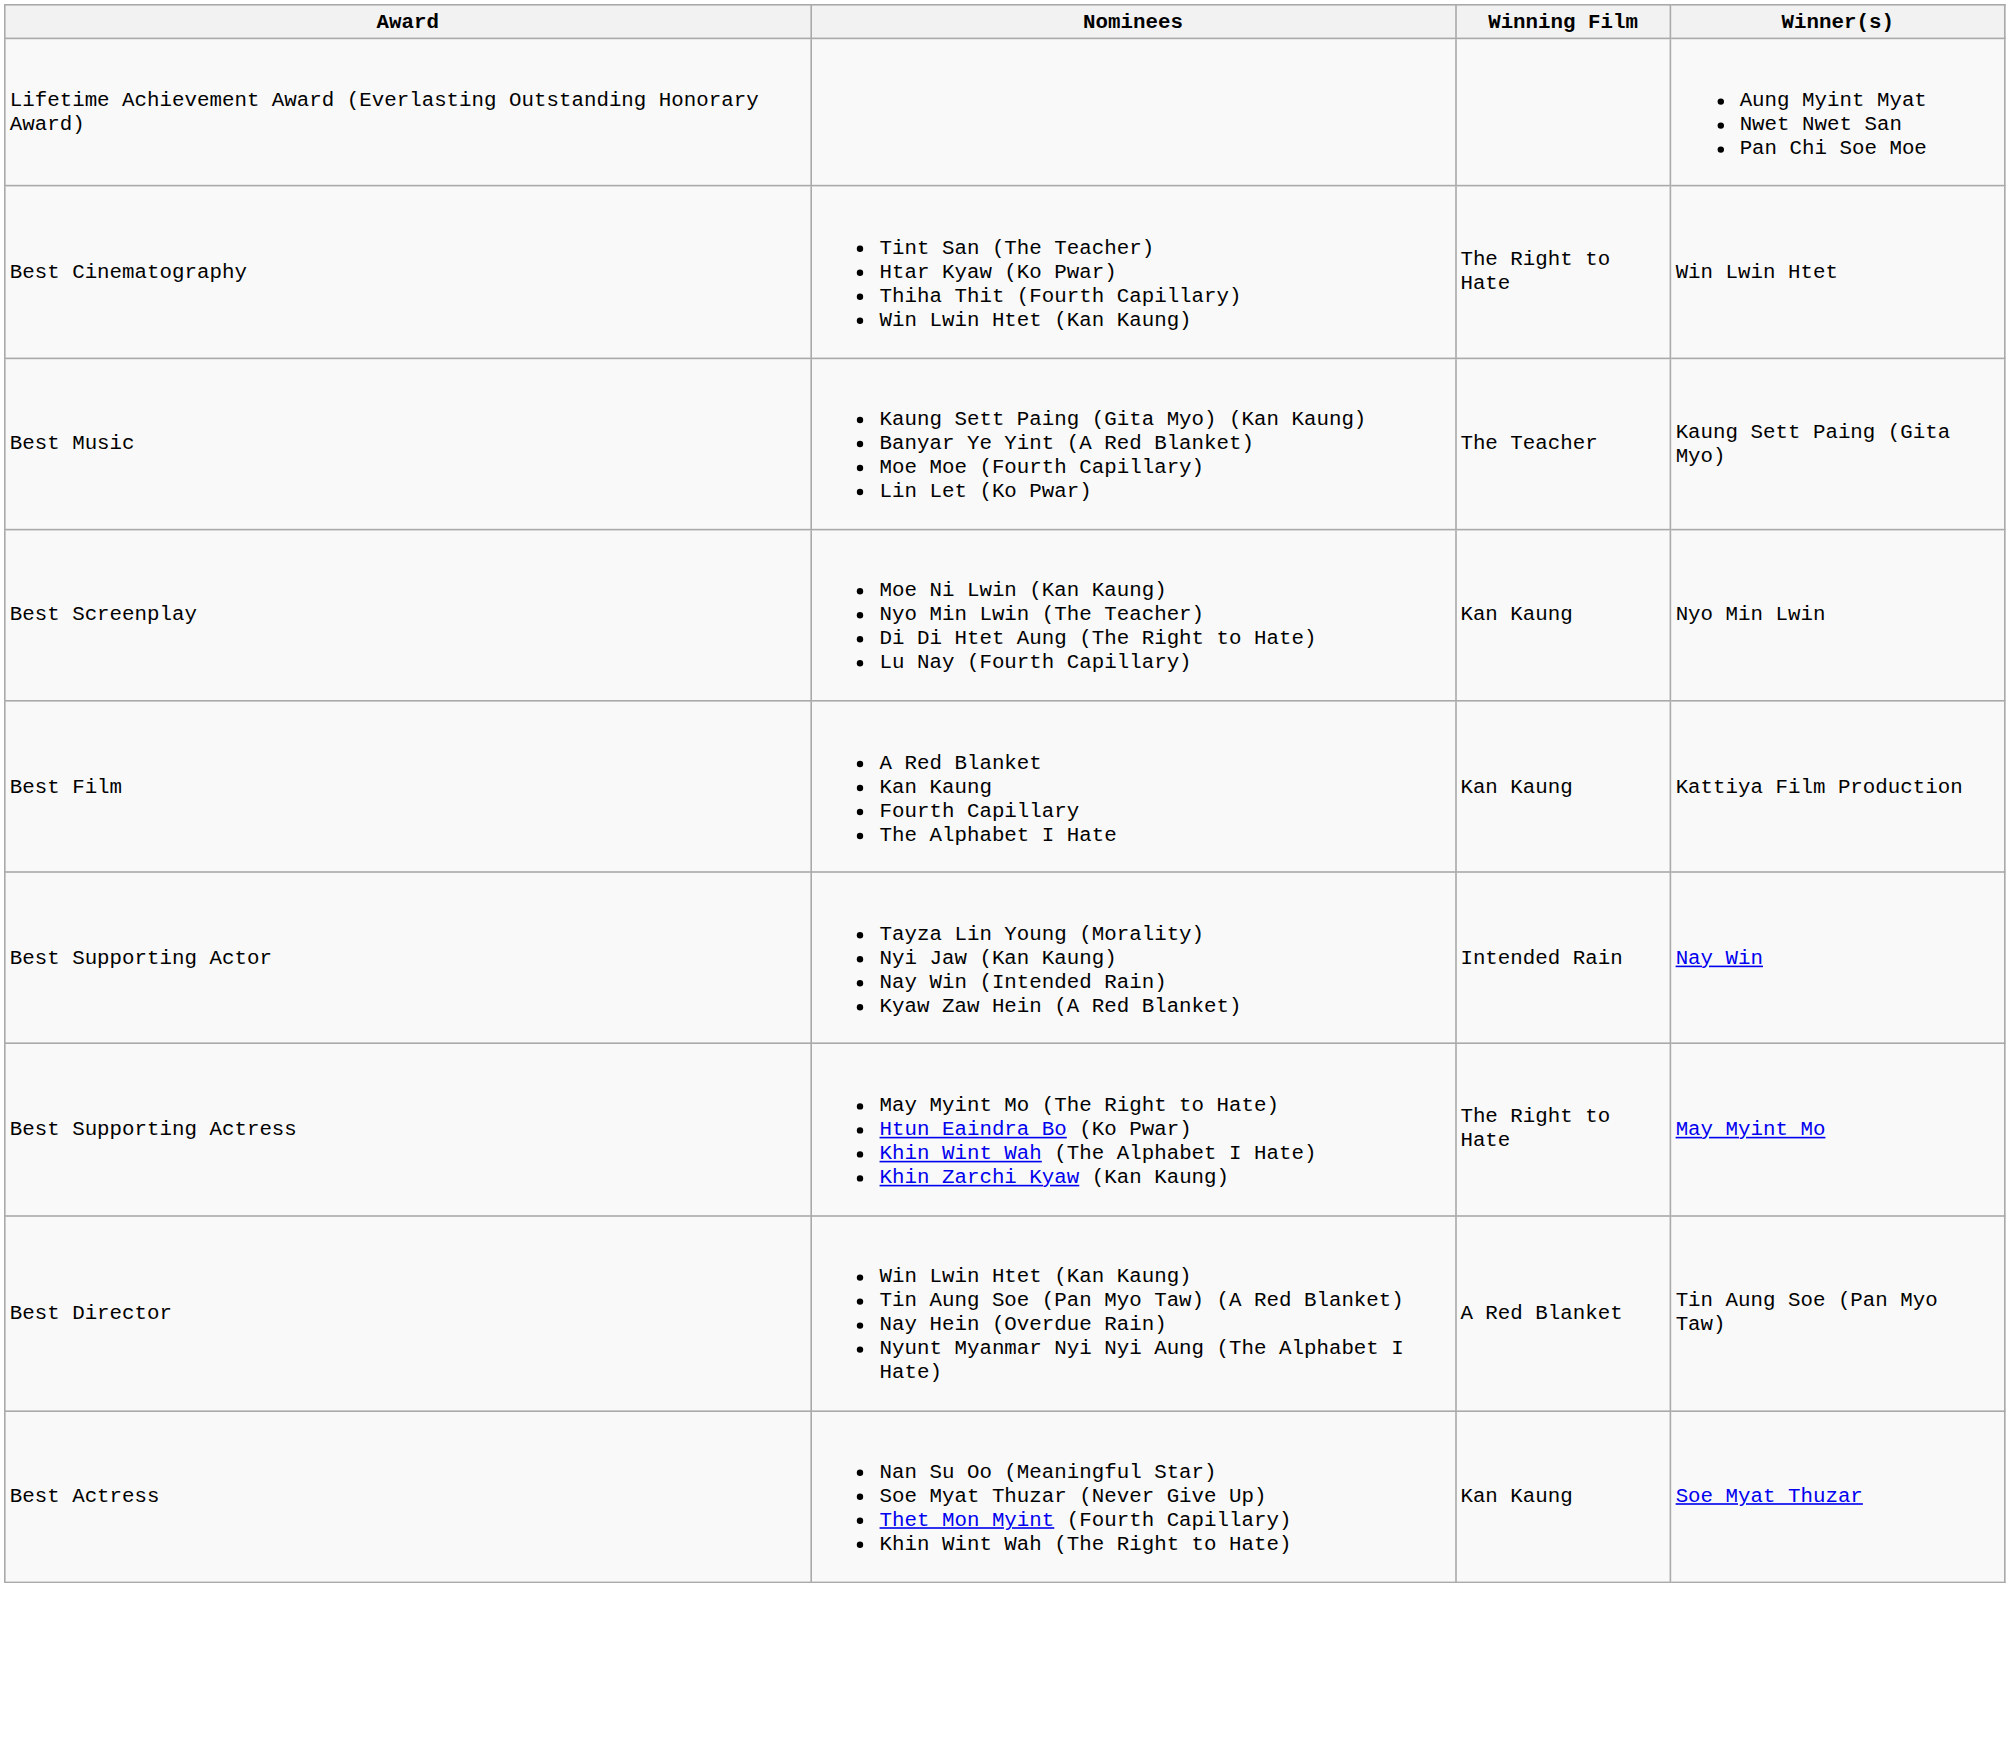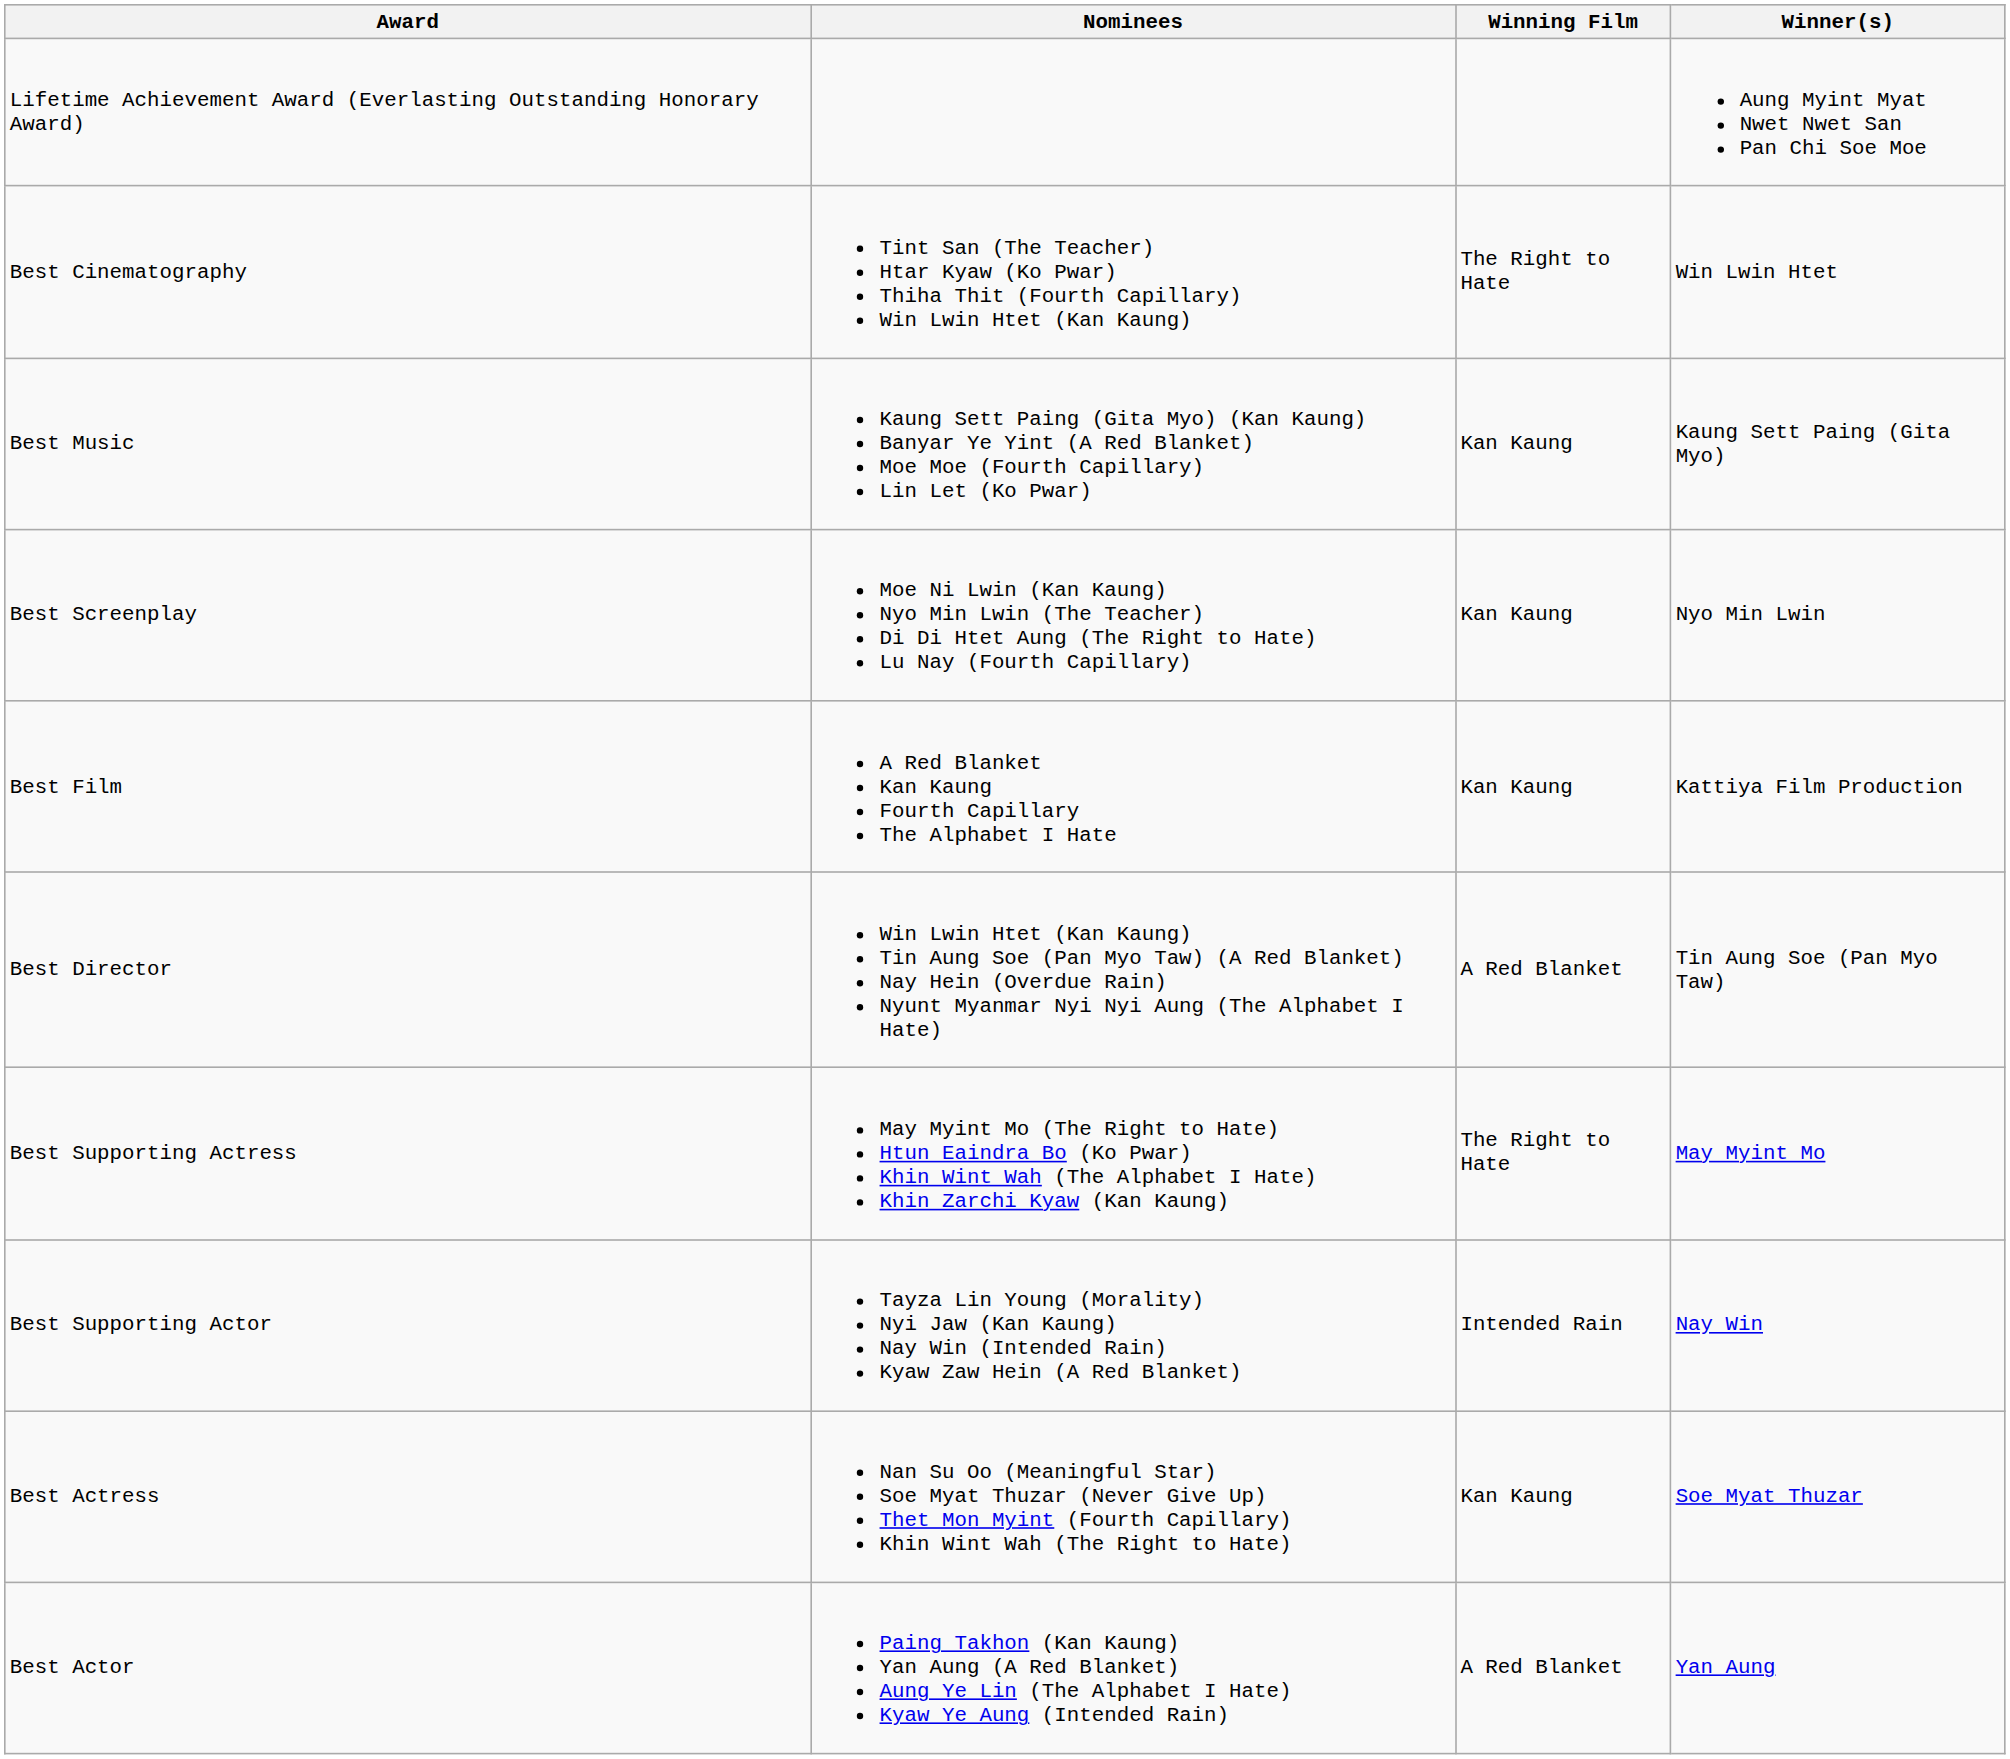 <table class="wikitable sortable">
 <tr>
 <th>Award</th>
 <th>Nominees</th>
 <th>Winning Film</th>
 <th>Winner(s)</th>
 </tr>
 <tr>
 <td>Lifetime Achievement Award (Everlasting Outstanding Honorary Award)</td>
 <td></td>
 <td></td>
 <td><br><ul><li>Aung Myint Myat</li><li>Nwet Nwet San</li><li>Pan Chi Soe Moe</li></ul></td>
 </tr>
 <tr>
 <td>Best Cinematography</td>
 <td><br><ul><li>Tint San (The Teacher)</li><li>Htar Kyaw (Ko Pwar)</li><li>Thiha Thit (Fourth Capillary)</li><li>Win Lwin Htet (Kan Kaung)</li></ul></td>
 <td>The Right to Hate</td>
 <td>Win Lwin Htet</td>
 </tr>
 <tr>
 <td>Best Music</td>
 <td><br><ul><li>Kaung Sett Paing (Gita Myo) (Kan Kaung)</li><li>Banyar Ye Yint (A Red Blanket)</li><li>Moe Moe (Fourth Capillary)</li><li>Lin Let (Ko Pwar)</li></ul></td>
-<td>The Teacher</td>
+<td>Kan Kaung</td>
 <td>Kaung Sett Paing (Gita Myo)</td>
 </tr>
 <tr>
 <td>Best Screenplay</td>
 <td><br><ul><li>Moe Ni Lwin (Kan Kaung)</li><li>Nyo Min Lwin (The Teacher)</li><li>Di Di Htet Aung (The Right to Hate)</li><li>Lu Nay (Fourth Capillary)</li></ul></td>
 <td>Kan Kaung</td>
 <td>Nyo Min Lwin</td>
 </tr>
 <tr>
 <td>Best Film</td>
 <td><br><ul><li>A Red Blanket</li><li>Kan Kaung</li><li>Fourth Capillary</li><li>The Alphabet I Hate</li></ul></td>
 <td>Kan Kaung</td>
 <td>Kattiya Film Production</td>
 </tr>
 <tr>
-<td>Best Supporting Actor</td>
-<td><br><ul><li>Tayza Lin Young (Morality)</li><li>Nyi Jaw (Kan Kaung)</li><li>Nay Win (Intended Rain)</li><li>Kyaw Zaw Hein (A Red Blanket)</li></ul></td>
-<td>Intended Rain</td>
-<td><a href='#'>Nay Win</a></td>
+<td>Best Director</td>
+<td><br><ul><li>Win Lwin Htet (Kan Kaung)</li><li>Tin Aung Soe (Pan Myo Taw) (A Red Blanket)</li><li>Nay Hein (Overdue Rain)</li><li>Nyunt Myanmar Nyi Nyi Aung (The Alphabet I Hate)</li></ul></td>
+<td>A Red Blanket</td>
+<td>Tin Aung Soe (Pan Myo Taw)</td>
 </tr>
 <tr>
 <td>Best Supporting Actress</td>
 <td><br><ul><li>May Myint Mo (The Right to Hate)</li><li><a href='#'>Htun Eaindra Bo</a> (Ko Pwar)</li><li><a href='#'>Khin Wint Wah</a> (The Alphabet I Hate)</li><li><a href='#'>Khin Zarchi Kyaw</a> (Kan Kaung)</li></ul></td>
 <td>The Right to Hate</td>
 <td><a href='#'>May Myint Mo</a></td>
 </tr>
 <tr>
-<td>Best Director</td>
-<td><br><ul><li>Win Lwin Htet (Kan Kaung)</li><li>Tin Aung Soe (Pan Myo Taw) (A Red Blanket)</li><li>Nay Hein (Overdue Rain)</li><li>Nyunt Myanmar Nyi Nyi Aung (The Alphabet I Hate)</li></ul></td>
-<td>A Red Blanket</td>
-<td>Tin Aung Soe (Pan Myo Taw)</td>
+<td>Best Supporting Actor</td>
+<td><br><ul><li>Tayza Lin Young (Morality)</li><li>Nyi Jaw (Kan Kaung)</li><li>Nay Win (Intended Rain)</li><li>Kyaw Zaw Hein (A Red Blanket)</li></ul></td>
+<td>Intended Rain</td>
+<td><a href='#'>Nay Win</a></td>
 </tr>
 <tr>
 <td>Best Actress</td>
 <td><br><ul><li>Nan Su Oo (Meaningful Star)</li><li>Soe Myat Thuzar (Never Give Up)</li><li><a href='#'>Thet Mon Myint</a> (Fourth Capillary)</li><li>Khin Wint Wah (The Right to Hate)</li></ul></td>
 <td>Kan Kaung</td>
 <td><a href='#'>Soe Myat Thuzar</a></td>
 </tr>
+<tr>
+<td>Best Actor</td>
+<td><br><ul><li><a href='#'>Paing Takhon</a> (Kan Kaung)</li><li>Yan Aung (A Red Blanket)</li><li><a href='#'>Aung Ye Lin</a> (The Alphabet I Hate)</li><li><a href='#'>Kyaw Ye Aung</a> (Intended Rain)</li></ul></td>
+<td>A Red Blanket</td>
+<td><a href='#'>Yan Aung</a></td>
+</tr>
 </table>
